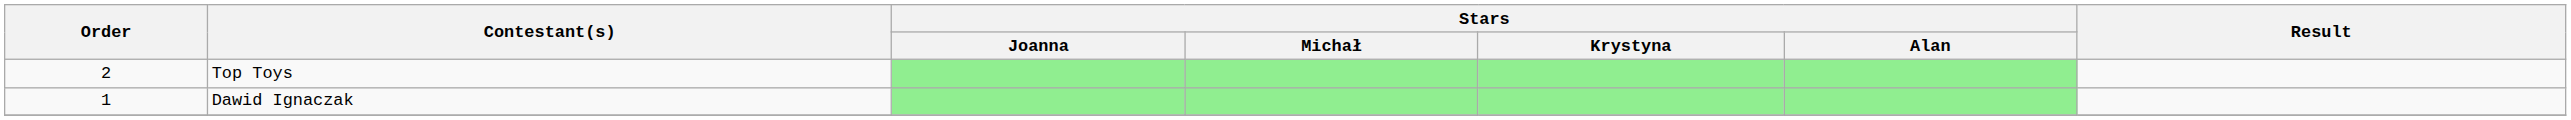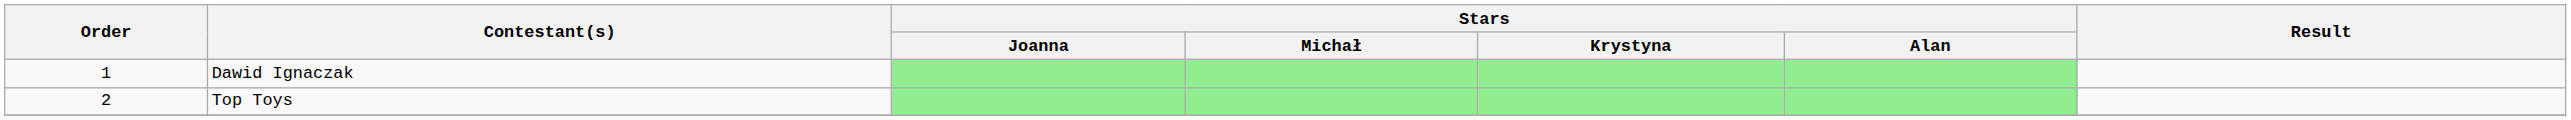 <table class="wikitable">
 <tr>
 <th style="width:2%;" rowspan="2">Order</th>
 <th style="width:7%;" rowspan="2">Contestant(s)</th>
 <th style="width:9%;" colspan="4">Stars</th>
 <th style="width:5%;" rowspan="2">Result</th>
 </tr>
 <tr>
 <th style="width:3%;">Joanna</th>
 <th style="width:3%;">Michał</th>
 <th style="width:3%;">Krystyna</th>
 <th style="width:3%;">Alan</th>
 </tr>
 <tr>
+<td style="text-align:center">1</td>
+<td>Dawid Ignaczak</td>
+<td bgcolor="lightgreen"></td>
+<td bgcolor="lightgreen"></td>
+<td bgcolor="lightgreen"></td>
+<td bgcolor="lightgreen"></td>
+<td></td>
+</tr>
+<tr>
 <td style="text-align:center">2</td>
 <td>Top Toys</td>
 <td bgcolor="lightgreen"></td>
 <td bgcolor="lightgreen"></td>
 <td bgcolor="lightgreen"></td>
 <td bgcolor="lightgreen"></td>
 <td></td>
 </tr>
 <tr>
-<td style="text-align:center">1</td>
-<td>Dawid Ignaczak</td>
-<td bgcolor="lightgreen"></td>
-<td bgcolor="lightgreen"></td>
-<td bgcolor="lightgreen"></td>
-<td bgcolor="lightgreen"></td>
-<td></td>
-</tr>
-<tr>
 </tr>
 </table>
